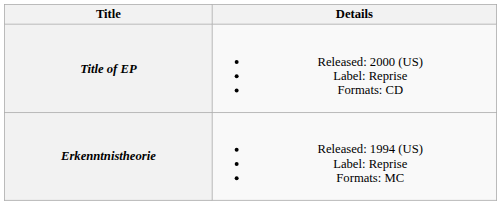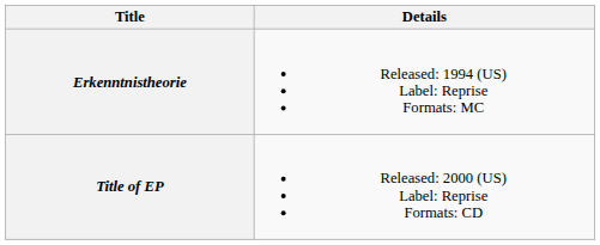 <table class="wikitable plainrowheaders" style="text-align:center;">
 <tr>
 <th scope="col" style="width:16em;">Title</th>
 <th scope="col" style="width:22em;">Details</th>
 </tr>
 <tr>
+<th scope="row"><em>Erkenntnistheorie</em></th>
+<td><br><ul><li>Released: 1994 <span>(US)</span></li><li>Label: Reprise</li><li>Formats: MC</li></ul></td>
+</tr>
+<tr>
 <th scope="row"><em>Title of EP</em></th>
 <td><br><ul><li>Released: 2000 <span>(US)</span></li><li>Label: Reprise</li><li>Formats: CD</li></ul></td>
 </tr>
-<tr>
-<th scope="row"><em>Erkenntnistheorie</em></th>
-<td><br><ul><li>Released: 1994 <span>(US)</span></li><li>Label: Reprise</li><li>Formats: MC</li></ul></td>
-</tr>
 </table>
